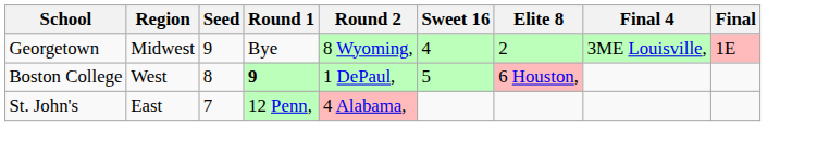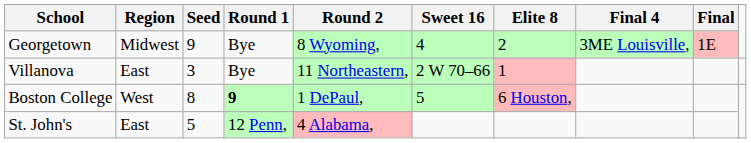 <table class="wikitable">
 <tr>
 <th>School</th>
 <th>Region</th>
 <th>Seed</th>
 <th>Round 1</th>
 <th>Round 2</th>
 <th>Sweet 16</th>
 <th>Elite 8</th>
 <th>Final 4</th>
 <th>Final</th>
 </tr>
 <tr>
 <td>Georgetown</td>
 <td>Midwest</td>
 <td>9</td>
 <td>Bye</td>
 <td style="background:#bfb;">8 <a href='#'>Wyoming</a>,<br></td>
 <td style="background:#bfb;">4  </td>
 <td style="background:#bfb;">2  </td>
 <td style="background:#bfb;">3ME <a href='#'>Louisville</a>, </td>
 <td style="background:#fbb;">1E  </td>
 </tr>
 <tr>
+<td>Villanova</td>
+<td>East</td>
+<td>3</td>
+<td>Bye</td>
+<td style="background:#bfb;">11 <a href='#'>Northeastern</a>, </td>
+<td style="background:#bfb;">2  W 70–66</td>
+<td style="background:#fbb;">1  </td>
+<td></td>
+<td></td>
+<td></td>
+</tr>
+<tr>
 <td>Boston College</td>
 <td>West</td>
 <td>8</td>
 <td style="background:#bfb;"><strong>9  </strong></td>
 <td style="background:#bfb;">1 <a href='#'>DePaul</a>,<br></td>
 <td style="background:#bfb;">5  </td>
 <td style="background:#fbb;">6 <a href='#'>Houston</a>, </td>
 <td></td>
 <td></td>
 </tr>
 <tr>
 <td>St. John's</td>
 <td>East</td>
-<td>7</td>
+<td>5</td>
 <td style="background:#bfb;">12 <a href='#'>Penn</a>, </td>
 <td style="background:#fbb;">4 <a href='#'>Alabama</a>, </td>
 <td></td>
 <td></td>
 <td></td>
 <td></td>
 </tr>
 </table>
